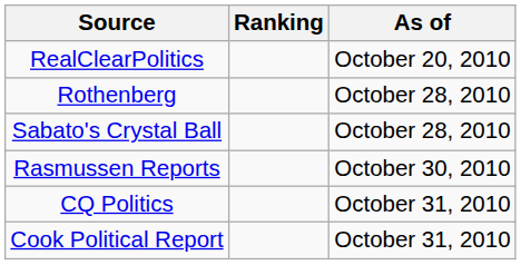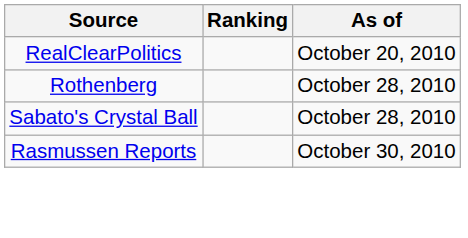 <table class="wikitable" style="text-align:center">
 <tr>
 <th>Source</th>
 <th>Ranking</th>
 <th>As of</th>
 </tr>
 <tr>
 <td><a href='#'>RealClearPolitics</a></td>
 <td></td>
 <td>October 20, 2010</td>
 </tr>
 <tr>
 <td><a href='#'>Rothenberg</a></td>
 <td></td>
 <td>October 28, 2010</td>
 </tr>
 <tr>
 <td><a href='#'>Sabato's Crystal Ball</a></td>
 <td></td>
 <td>October 28, 2010</td>
 </tr>
 <tr>
 <td><a href='#'>Rasmussen Reports</a></td>
 <td></td>
 <td>October 30, 2010</td>
 </tr>
-<tr>
-<td><a href='#'>CQ Politics</a></td>
-<td></td>
-<td>October 31, 2010</td>
-</tr>
-<tr>
-<td><a href='#'>Cook Political Report</a></td>
-<td></td>
-<td>October 31, 2010</td>
-</tr>
 </table>
